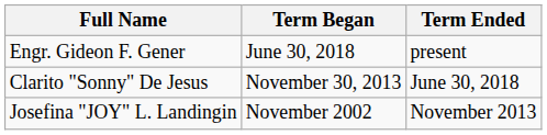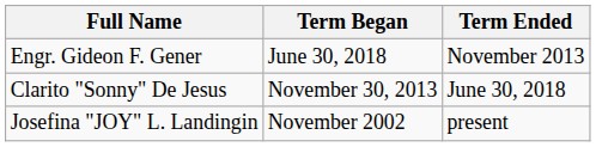 <table class=wikitable>
 <tr>
 <th>Full Name</th>
 <th>Term Began</th>
 <th>Term Ended</th>
 </tr>
 <tr>
 <td>Engr. Gideon F. Gener</td>
 <td>June 30, 2018</td>
-<td>present</td>
+<td>November 2013</td>
 </tr>
 <tr>
 <td>Clarito "Sonny" De Jesus</td>
 <td>November 30, 2013</td>
 <td>June 30, 2018</td>
 </tr>
 <tr>
 <td>Josefina "JOY" L. Landingin</td>
 <td>November 2002</td>
-<td>November 2013</td>
+<td>present</td>
 </tr>
 </table>
